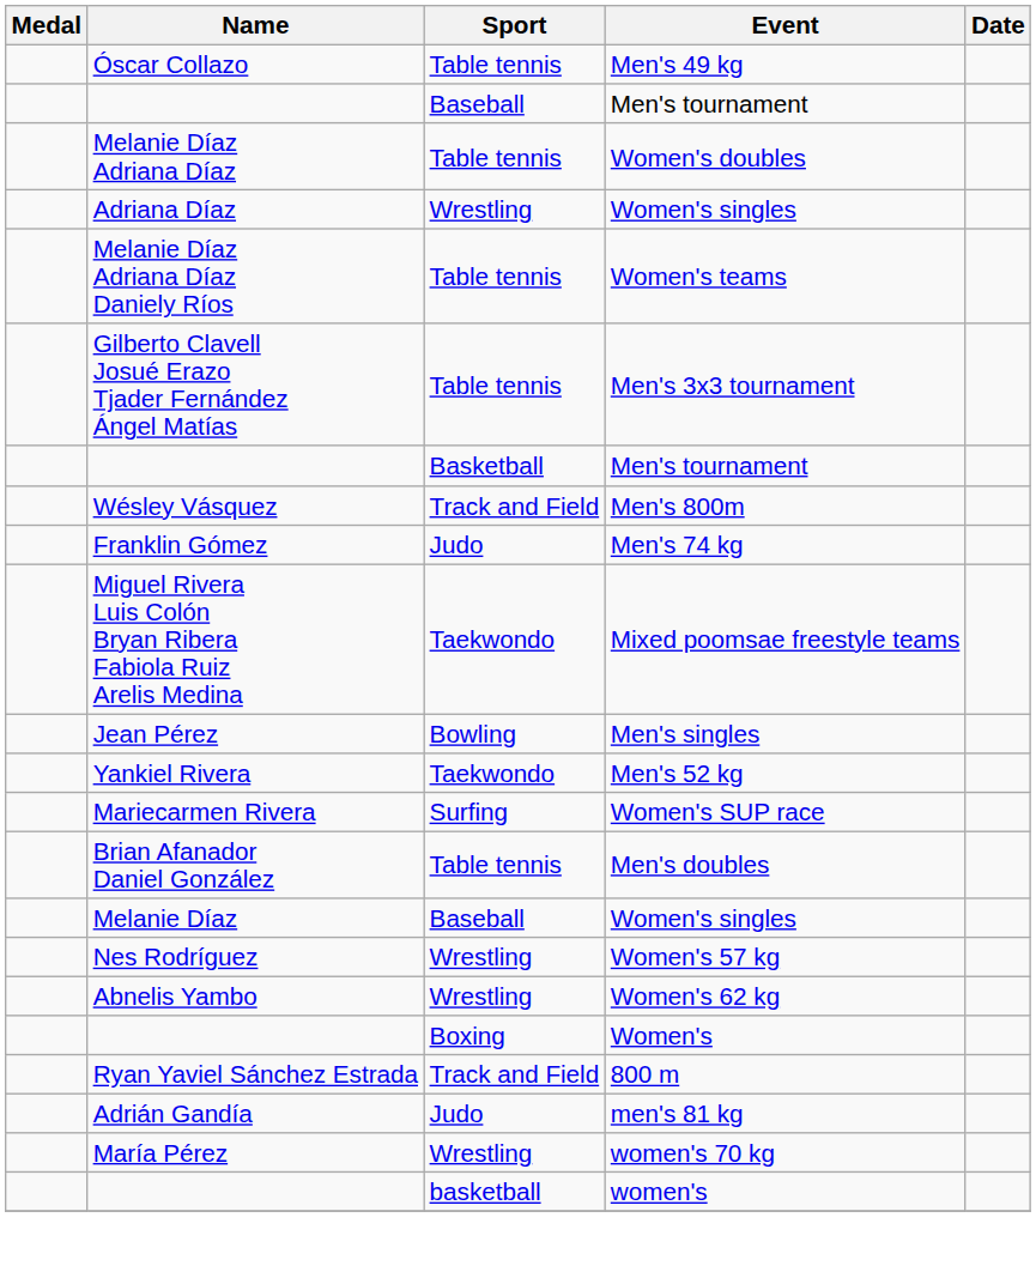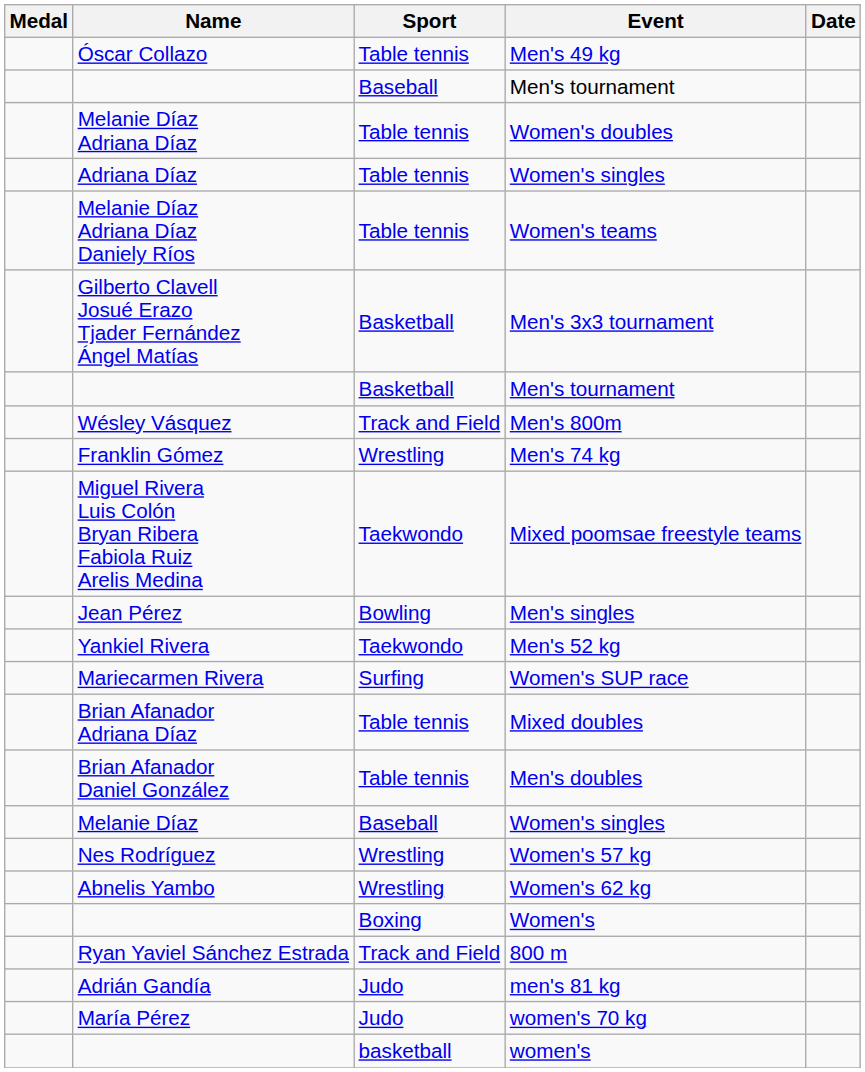 <table class="wikitable sortable"  style=font-size:95%>
 <tr>
 <th>Medal</th>
 <th>Name</th>
 <th>Sport</th>
 <th>Event</th>
 <th>Date</th>
 </tr>
 <tr>
 <td></td>
 <td><a href='#'>Óscar Collazo</a></td>
 <td><a href='#'>Table tennis</a></td>
 <td><a href='#'>Men's 49 kg</a></td>
 <td></td>
 </tr>
 <tr>
 <td></td>
 <td></td>
 <td><a href='#'>Baseball</a></td>
 <td>Men's tournament</td>
 <td></td>
 </tr>
 <tr>
 <td></td>
 <td><a href='#'>Melanie Díaz</a><br><a href='#'>Adriana Díaz</a></td>
 <td><a href='#'>Table tennis</a></td>
 <td><a href='#'>Women's doubles</a></td>
 <td></td>
 </tr>
 <tr>
 <td></td>
 <td><a href='#'>Adriana Díaz</a></td>
-<td><a href='#'>Wrestling</a></td>
+<td><a href='#'>Table tennis</a></td>
 <td><a href='#'>Women's singles</a></td>
 <td></td>
 </tr>
 <tr>
 <td></td>
 <td><a href='#'>Melanie Díaz</a><br><a href='#'>Adriana Díaz</a><br><a href='#'>Daniely Ríos</a></td>
 <td><a href='#'>Table tennis</a></td>
 <td><a href='#'>Women's teams</a></td>
 <td></td>
 </tr>
 <tr>
 <td></td>
 <td><a href='#'>Gilberto Clavell</a><br><a href='#'>Josué Erazo</a><br><a href='#'>Tjader Fernández</a><br><a href='#'>Ángel Matías</a></td>
-<td><a href='#'>Table tennis</a></td>
+<td><a href='#'>Basketball</a></td>
 <td><a href='#'>Men's 3x3 tournament</a></td>
 <td></td>
 </tr>
 <tr>
 <td></td>
 <td></td>
 <td><a href='#'>Basketball</a></td>
 <td><a href='#'>Men's tournament</a></td>
 <td></td>
 </tr>
 <tr>
 <td></td>
 <td><a href='#'>Wésley Vásquez</a></td>
 <td><a href='#'>Track and Field</a></td>
 <td><a href='#'>Men's 800m</a></td>
 <td></td>
 </tr>
 <tr>
 <td></td>
 <td><a href='#'>Franklin Gómez</a></td>
-<td><a href='#'>Judo</a></td>
+<td><a href='#'>Wrestling</a></td>
 <td><a href='#'>Men's 74 kg</a></td>
 <td></td>
 </tr>
 <tr>
 <td></td>
 <td><a href='#'>Miguel Rivera</a><br><a href='#'>Luis Colón</a><br><a href='#'>Bryan Ribera</a><br><a href='#'>Fabiola Ruiz</a><br><a href='#'>Arelis Medina</a></td>
 <td><a href='#'>Taekwondo</a></td>
 <td><a href='#'>Mixed poomsae freestyle teams</a></td>
 <td></td>
 </tr>
 <tr>
 <td></td>
 <td><a href='#'>Jean Pérez</a></td>
 <td><a href='#'>Bowling</a></td>
 <td><a href='#'>Men's singles</a></td>
 <td></td>
 </tr>
 <tr>
 <td></td>
 <td><a href='#'>Yankiel Rivera</a></td>
 <td><a href='#'>Taekwondo</a></td>
 <td><a href='#'>Men's 52 kg</a></td>
 <td></td>
 </tr>
 <tr>
 <td></td>
 <td><a href='#'>Mariecarmen Rivera</a></td>
 <td><a href='#'>Surfing</a></td>
 <td><a href='#'>Women's SUP race</a></td>
+<td></td>
+</tr>
+<tr>
+<td></td>
+<td><a href='#'>Brian Afanador</a><br><a href='#'>Adriana Díaz</a></td>
+<td><a href='#'>Table tennis</a></td>
+<td><a href='#'>Mixed doubles</a></td>
 <td></td>
 </tr>
 <tr>
 <td></td>
 <td><a href='#'>Brian Afanador</a><br><a href='#'>Daniel González</a></td>
 <td><a href='#'>Table tennis</a></td>
 <td><a href='#'>Men's doubles</a></td>
 <td></td>
 </tr>
 <tr>
 <td></td>
 <td><a href='#'>Melanie Díaz</a></td>
 <td><a href='#'>Baseball</a></td>
 <td><a href='#'>Women's singles</a></td>
 <td></td>
 </tr>
 <tr>
 <td></td>
 <td><a href='#'>Nes Rodríguez</a></td>
 <td><a href='#'>Wrestling</a></td>
 <td><a href='#'>Women's 57 kg</a></td>
 <td></td>
 </tr>
 <tr>
 <td></td>
 <td><a href='#'>Abnelis Yambo</a></td>
 <td><a href='#'>Wrestling</a></td>
 <td><a href='#'>Women's 62 kg</a></td>
 <td></td>
 </tr>
 <tr>
 <td></td>
 <td></td>
 <td><a href='#'>Boxing</a></td>
 <td><a href='#'>Women's</a></td>
 <td></td>
 </tr>
 <tr>
 <td></td>
 <td><a href='#'>Ryan Yaviel Sánchez Estrada</a></td>
 <td><a href='#'>Track and Field</a></td>
 <td><a href='#'>800 m</a></td>
 <td></td>
 </tr>
 <tr>
 <td></td>
 <td><a href='#'>Adrián Gandía</a></td>
 <td><a href='#'>Judo</a></td>
 <td><a href='#'>men's 81 kg</a></td>
 <td></td>
 </tr>
 <tr>
 <td></td>
 <td><a href='#'>María Pérez</a></td>
-<td><a href='#'>Wrestling</a></td>
+<td><a href='#'>Judo</a></td>
 <td><a href='#'>women's 70 kg</a></td>
 <td></td>
 </tr>
 <tr>
 <td></td>
 <td></td>
 <td><a href='#'>basketball</a></td>
 <td><a href='#'>women's</a></td>
 <td></td>
 </tr>
 <tr>
 </tr>
 </table>
